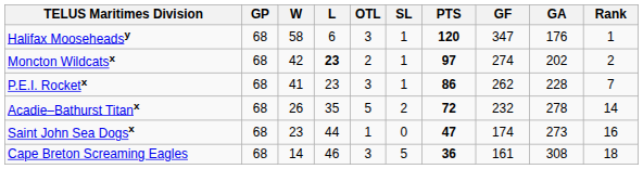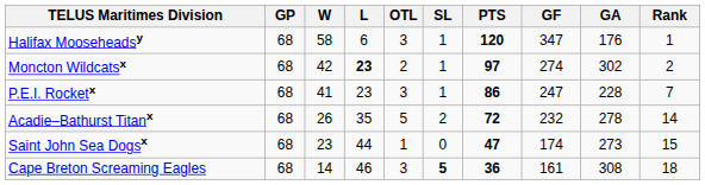 <table class="wikitable" style="text-align:center">
 <tr>
 <th bgcolor="#DDDDFF" width="33%">TELUS Maritimes Division</th>
 <th bgcolor="#DDDDFF" width="5%">GP</th>
 <th bgcolor="#DDDDFF" width="5%">W</th>
 <th bgcolor="#DDDDFF" width="5%">L</th>
 <th bgcolor="#DDDDFF" width="5%">OTL</th>
 <th bgcolor="#DDDDFF" width="5%">SL</th>
 <th bgcolor="#DDDDFF" width="7.5%">PTS</th>
 <th bgcolor="#DDDDFF" width="7.5%">GF</th>
 <th bgcolor="#DDDDFF" width="7.5%">GA</th>
 <th bgcolor="#DDDDFF" width="7.5%">Rank</th>
 </tr>
 <tr>
 <td align=left><a href='#'>Halifax Mooseheads</a><sup><strong>y</strong></sup></td>
 <td>68</td>
 <td>58</td>
 <td>6</td>
 <td>3</td>
 <td>1</td>
 <td><strong>120</strong></td>
 <td>347</td>
 <td>176</td>
 <td>1</td>
 </tr>
 <tr>
 <td align=left><a href='#'>Moncton Wildcats</a><sup><strong>x</strong></sup></td>
 <td>68</td>
 <td>42</td>
 <td><strong>23</strong></td>
 <td>2</td>
 <td>1</td>
 <td><strong>97</strong></td>
 <td>274</td>
-<td>202</td>
+<td>302</td>
 <td>2</td>
 </tr>
 <tr>
 <td align=left><a href='#'>P.E.I. Rocket</a><sup><strong>x</strong></sup></td>
 <td>68</td>
 <td>41</td>
 <td>23</td>
 <td>3</td>
 <td>1</td>
 <td><strong>86</strong></td>
-<td>262</td>
+<td>247</td>
 <td>228</td>
 <td>7</td>
 </tr>
 <tr>
 <td align=left><a href='#'>Acadie–Bathurst Titan</a><sup><strong>x</strong></sup></td>
 <td>68</td>
 <td>26</td>
 <td>35</td>
 <td>5</td>
 <td>2</td>
 <td><strong>72</strong></td>
 <td>232</td>
 <td>278</td>
 <td>14</td>
 </tr>
 <tr>
 <td align=left><a href='#'>Saint John Sea Dogs</a><sup><strong>x</strong></sup></td>
 <td>68</td>
 <td>23</td>
 <td>44</td>
 <td>1</td>
 <td>0</td>
 <td><strong>47</strong></td>
 <td>174</td>
 <td>273</td>
-<td>16</td>
+<td>15</td>
 </tr>
 <tr>
 <td align=left><a href='#'>Cape Breton Screaming Eagles</a></td>
 <td>68</td>
 <td>14</td>
 <td>46</td>
 <td>3</td>
-<td>5</td>
+<td><strong>5</strong></td>
 <td><strong>36</strong></td>
 <td>161</td>
 <td>308</td>
 <td>18</td>
 </tr>
 </table>
